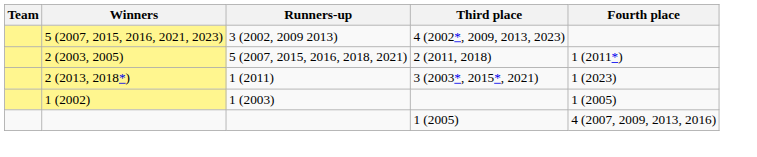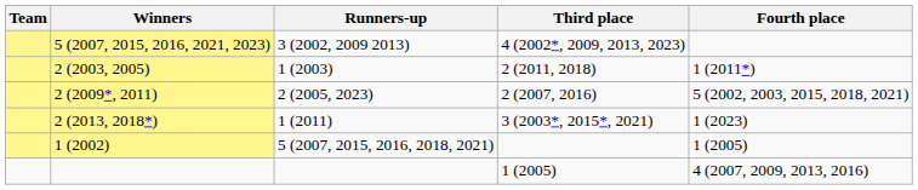 <table class="wikitable sortable">
 <tr>
 <th>Team</th>
 <th>Winners</th>
 <th>Runners-up</th>
 <th>Third place</th>
 <th>Fourth place</th>
 </tr>
 <tr>
 <td style=background:#FFF68F></td>
 <td style=background:#FFF68F>5 (2007, 2015, 2016, 2021, 2023)</td>
 <td>3 (2002, 2009 2013)</td>
 <td>4 (2002<a href='#'>*</a>, 2009, 2013, 2023)</td>
 <td></td>
 </tr>
 <tr>
 <td style=background:#FFF68F></td>
 <td style=background:#FFF68F>2 (2003, 2005)</td>
-<td>5 (2007, 2015, 2016, 2018, 2021)</td>
+<td>1 (2003)</td>
 <td>2 (2011, 2018)</td>
 <td>1 (2011<a href='#'>*</a>)</td>
+</tr>
+<tr>
+<td style=background:#FFF68F></td>
+<td style=background:#FFF68F>2 (2009<a href='#'>*</a>, 2011)</td>
+<td>2 (2005, 2023)</td>
+<td>2 (2007, 2016)</td>
+<td>5 (2002, 2003, 2015, 2018, 2021)</td>
 </tr>
 <tr>
 <td style=background:#FFF68F></td>
 <td style=background:#FFF68F>2 (2013, 2018<a href='#'>*</a>)</td>
 <td>1 (2011)</td>
 <td>3 (2003<a href='#'>*</a>, 2015<a href='#'>*</a>, 2021)</td>
 <td>1 (2023)</td>
 </tr>
 <tr>
 <td style=background:#FFF68F></td>
 <td style=background:#FFF68F>1 (2002)</td>
-<td>1 (2003)</td>
+<td>5 (2007, 2015, 2016, 2018, 2021)</td>
 <td></td>
 <td>1 (2005)</td>
 </tr>
 <tr>
 <td></td>
 <td></td>
 <td></td>
 <td>1 (2005)</td>
 <td>4 (2007, 2009, 2013, 2016)</td>
 </tr>
 </table>
